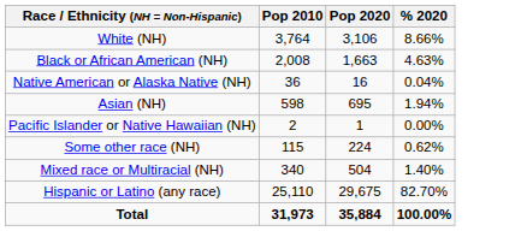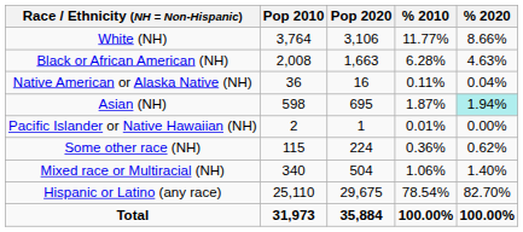 <table class="wikitable" style="text-align:center;">
 <tr>
 <th>Race / Ethnicity <small>(<em>NH = Non-Hispanic</em>)</small></th>
 <th>Pop 2010</th>
 <th>Pop 2020</th>
+<th>% 2010</th>
 <th>% 2020</th>
 </tr>
 <tr>
 <td><a href='#'>White</a> (NH)</td>
 <td>3,764</td>
 <td>3,106</td>
+<td>11.77%</td>
 <td>8.66%</td>
 </tr>
 <tr>
 <td><a href='#'>Black or African American</a> (NH)</td>
 <td>2,008</td>
 <td>1,663</td>
+<td>6.28%</td>
 <td>4.63%</td>
 </tr>
 <tr>
 <td><a href='#'>Native American</a> or <a href='#'>Alaska Native</a> (NH)</td>
 <td>36</td>
 <td>16</td>
+<td>0.11%</td>
 <td>0.04%</td>
 </tr>
 <tr>
 <td><a href='#'>Asian</a> (NH)</td>
 <td>598</td>
 <td>695</td>
-<td>1.94%</td>
+<td>1.87%</td>
+<td style="background: paleturquoise;">1.94%</td>
 </tr>
 <tr>
 <td><a href='#'>Pacific Islander</a> or <a href='#'>Native Hawaiian</a> (NH)</td>
 <td>2</td>
 <td>1</td>
+<td>0.01%</td>
 <td>0.00%</td>
 </tr>
 <tr>
 <td><a href='#'>Some other race</a> (NH)</td>
 <td>115</td>
 <td>224</td>
+<td>0.36%</td>
 <td>0.62%</td>
 </tr>
 <tr>
 <td><a href='#'>Mixed race or Multiracial</a> (NH)</td>
 <td>340</td>
 <td>504</td>
+<td>1.06%</td>
 <td>1.40%</td>
 </tr>
 <tr>
 <td><a href='#'>Hispanic or Latino</a> (any race)</td>
 <td>25,110</td>
 <td>29,675</td>
+<td>78.54%</td>
 <td>82.70%</td>
 </tr>
 <tr>
 <td><strong>Total</strong></td>
 <td><strong>31,973</strong></td>
 <td><strong>35,884</strong></td>
 <td><strong>100.00%</strong></td>
+<td><strong>100.00%</strong></td>
 </tr>
 </table>
